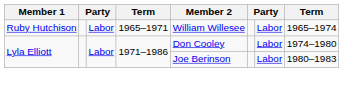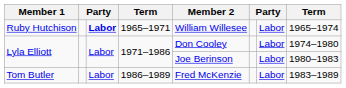 <table class="wikitable">
 <tr>
 <th>Member 1</th>
 <th colspan=2>Party</th>
 <th>Term</th>
 <th>Member 2</th>
 <th colspan=2>Party</th>
 <th>Term</th>
 </tr>
 <tr>
 <td><a href='#'>Ruby Hutchison</a></td>
 <td> </td>
-<td><a href='#'>Labor</a></td>
+<td><strong><a href='#'>Labor</a></strong></td>
 <td>1965–1971</td>
 <td><a href='#'>William Willesee</a></td>
 <td> </td>
 <td><a href='#'>Labor</a></td>
 <td>1965–1974</td>
 </tr>
 <tr>
 <td rowspan=2><a href='#'>Lyla Elliott</a></td>
 <td rowspan=2 > </td>
 <td rowspan=2><a href='#'>Labor</a></td>
 <td rowspan=2>1971–1986</td>
 <td><a href='#'>Don Cooley</a></td>
 <td> </td>
 <td><a href='#'>Labor</a></td>
 <td>1974–1980</td>
 </tr>
 <tr>
 <td><a href='#'>Joe Berinson</a></td>
 <td> </td>
 <td><a href='#'>Labor</a></td>
 <td>1980–1983</td>
 </tr>
+<tr>
+<td><a href='#'>Tom Butler</a></td>
+<td> </td>
+<td><a href='#'>Labor</a></td>
+<td>1986–1989</td>
+<td><a href='#'>Fred McKenzie</a></td>
+<td> </td>
+<td><a href='#'>Labor</a></td>
+<td>1983–1989</td>
+</tr>
 </table>
